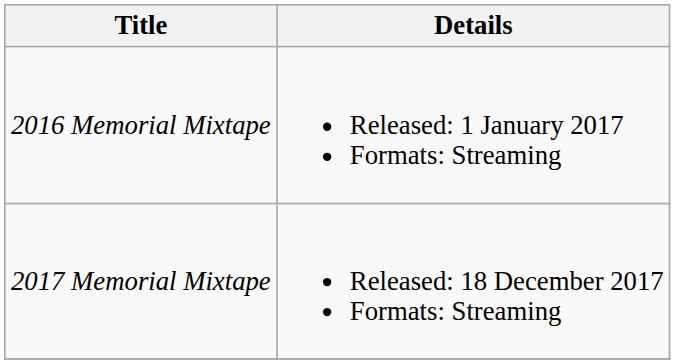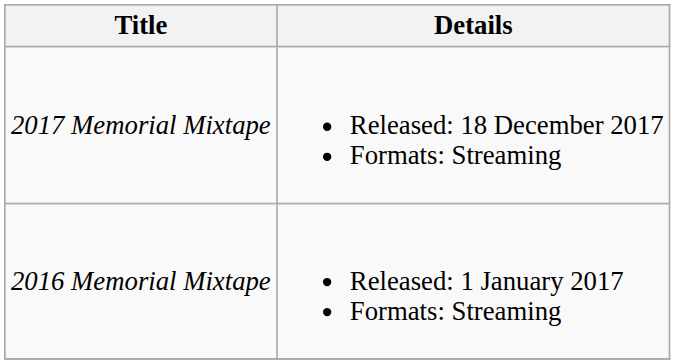 <table class="wikitable sortable">
 <tr>
 <th>Title</th>
 <th>Details</th>
 </tr>
 <tr>
+<td><em>2017 Memorial Mixtape</em></td>
+<td><br><ul><li>Released: 18 December 2017</li><li>Formats: Streaming</li></ul></td>
+</tr>
+<tr>
 <td><em>2016 Memorial Mixtape</em></td>
 <td><br><ul><li>Released: 1 January 2017</li><li>Formats: Streaming</li></ul></td>
 </tr>
 <tr>
-<td><em>2017 Memorial Mixtape</em></td>
-<td><br><ul><li>Released: 18 December 2017</li><li>Formats: Streaming</li></ul></td>
-</tr>
-<tr>
 </tr>
 </table>
